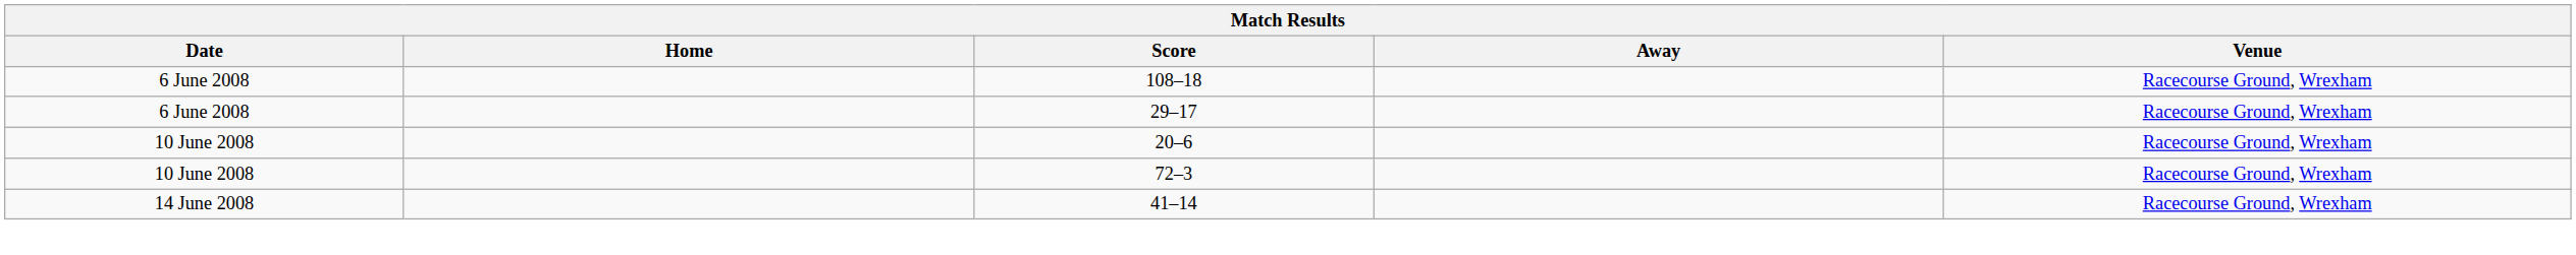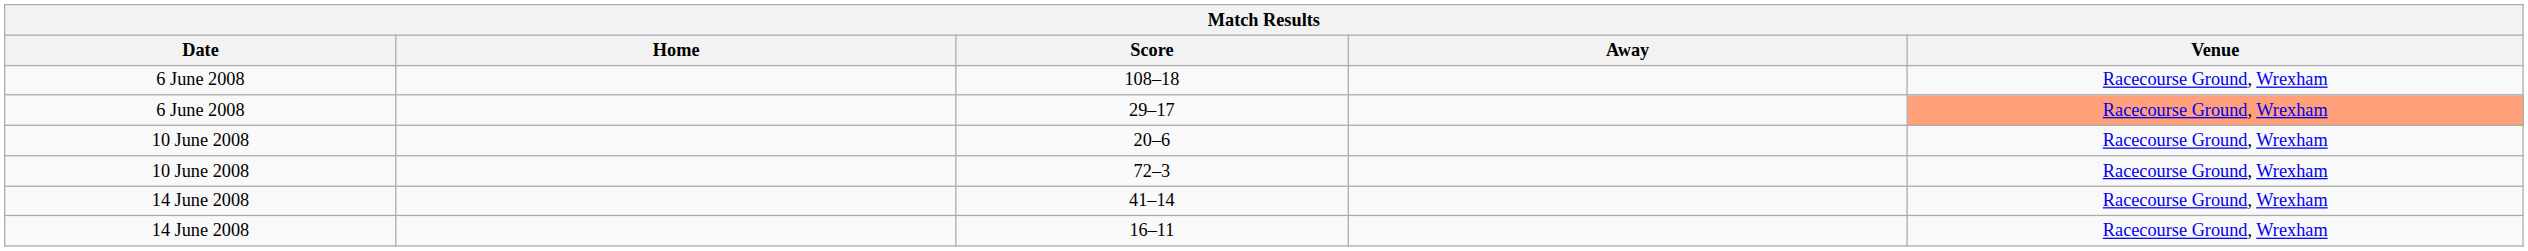 <table class="wikitable" style="font-size:90%; width: 100%; text-align: center;">
 <tr>
 <th colspan=5>Match Results</th>
 </tr>
 <tr>
 <th width=7%>Date</th>
 <th width=10%>Home</th>
 <th width=7%>Score</th>
 <th width=10%>Away</th>
 <th width=11%>Venue</th>
 </tr>
 <tr>
 <td>6 June 2008</td>
 <td></td>
 <td>108–18</td>
 <td></td>
 <td><a href='#'>Racecourse Ground</a>, <a href='#'>Wrexham</a></td>
 </tr>
 <tr>
 <td>6 June 2008</td>
 <td></td>
 <td>29–17</td>
 <td></td>
-<td><a href='#'>Racecourse Ground</a>, <a href='#'>Wrexham</a></td>
+<td style="background: lightsalmon;"><a href='#'>Racecourse Ground</a>, <a href='#'>Wrexham</a></td>
 </tr>
 <tr>
 <td>10 June 2008</td>
 <td></td>
 <td>20–6</td>
 <td></td>
 <td><a href='#'>Racecourse Ground</a>, <a href='#'>Wrexham</a></td>
 </tr>
 <tr>
 <td>10 June 2008</td>
 <td></td>
 <td>72–3</td>
 <td></td>
 <td><a href='#'>Racecourse Ground</a>, <a href='#'>Wrexham</a></td>
 </tr>
 <tr>
 <td>14 June 2008</td>
 <td></td>
 <td>41–14</td>
 <td></td>
 <td><a href='#'>Racecourse Ground</a>, <a href='#'>Wrexham</a></td>
 </tr>
+<tr>
+<td>14 June 2008</td>
+<td></td>
+<td>16–11</td>
+<td></td>
+<td><a href='#'>Racecourse Ground</a>, <a href='#'>Wrexham</a></td>
+</tr>
 </table>
